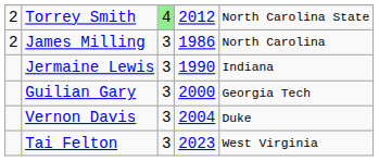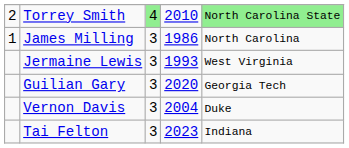 <table class="wikitable">
 <tr>
 </tr>
 <tr>
 <td>2</td>
 <td><a href='#'>Torrey Smith</a></td>
 <td style="background: lightgreen;">4</td>
-<td><a href='#'>2012</a></td>
-<td style="font-size:80%;">North Carolina State</td>
+<td><a href='#'>2010</a></td>
+<td style="background: lightgreen; font-size:80%;">North Carolina State</td>
 </tr>
 <tr>
-<td>2</td>
+<td>1</td>
 <td><a href='#'>James Milling</a></td>
 <td>3</td>
 <td><a href='#'>1986</a></td>
 <td style="font-size:80%;">North Carolina</td>
 </tr>
 <tr>
 <td></td>
 <td><a href='#'>Jermaine Lewis</a></td>
 <td>3</td>
-<td><a href='#'>1990</a></td>
-<td style="font-size:80%;">Indiana</td>
+<td><a href='#'>1993</a></td>
+<td style="font-size:80%;">West Virginia</td>
 </tr>
 <tr>
 <td></td>
 <td><a href='#'>Guilian Gary</a></td>
 <td>3</td>
-<td><a href='#'>2000</a></td>
+<td><a href='#'>2020</a></td>
 <td style="font-size:80%;">Georgia Tech</td>
 </tr>
 <tr>
 <td></td>
 <td><a href='#'>Vernon Davis</a></td>
 <td>3</td>
 <td><a href='#'>2004</a></td>
 <td style="font-size:80%;">Duke</td>
 </tr>
 <tr>
 <td></td>
 <td><a href='#'>Tai Felton</a></td>
 <td>3</td>
 <td><a href='#'>2023</a></td>
-<td style="font-size:80%;">West Virginia</td>
+<td style="font-size:80%;">Indiana</td>
 </tr>
 </table>
